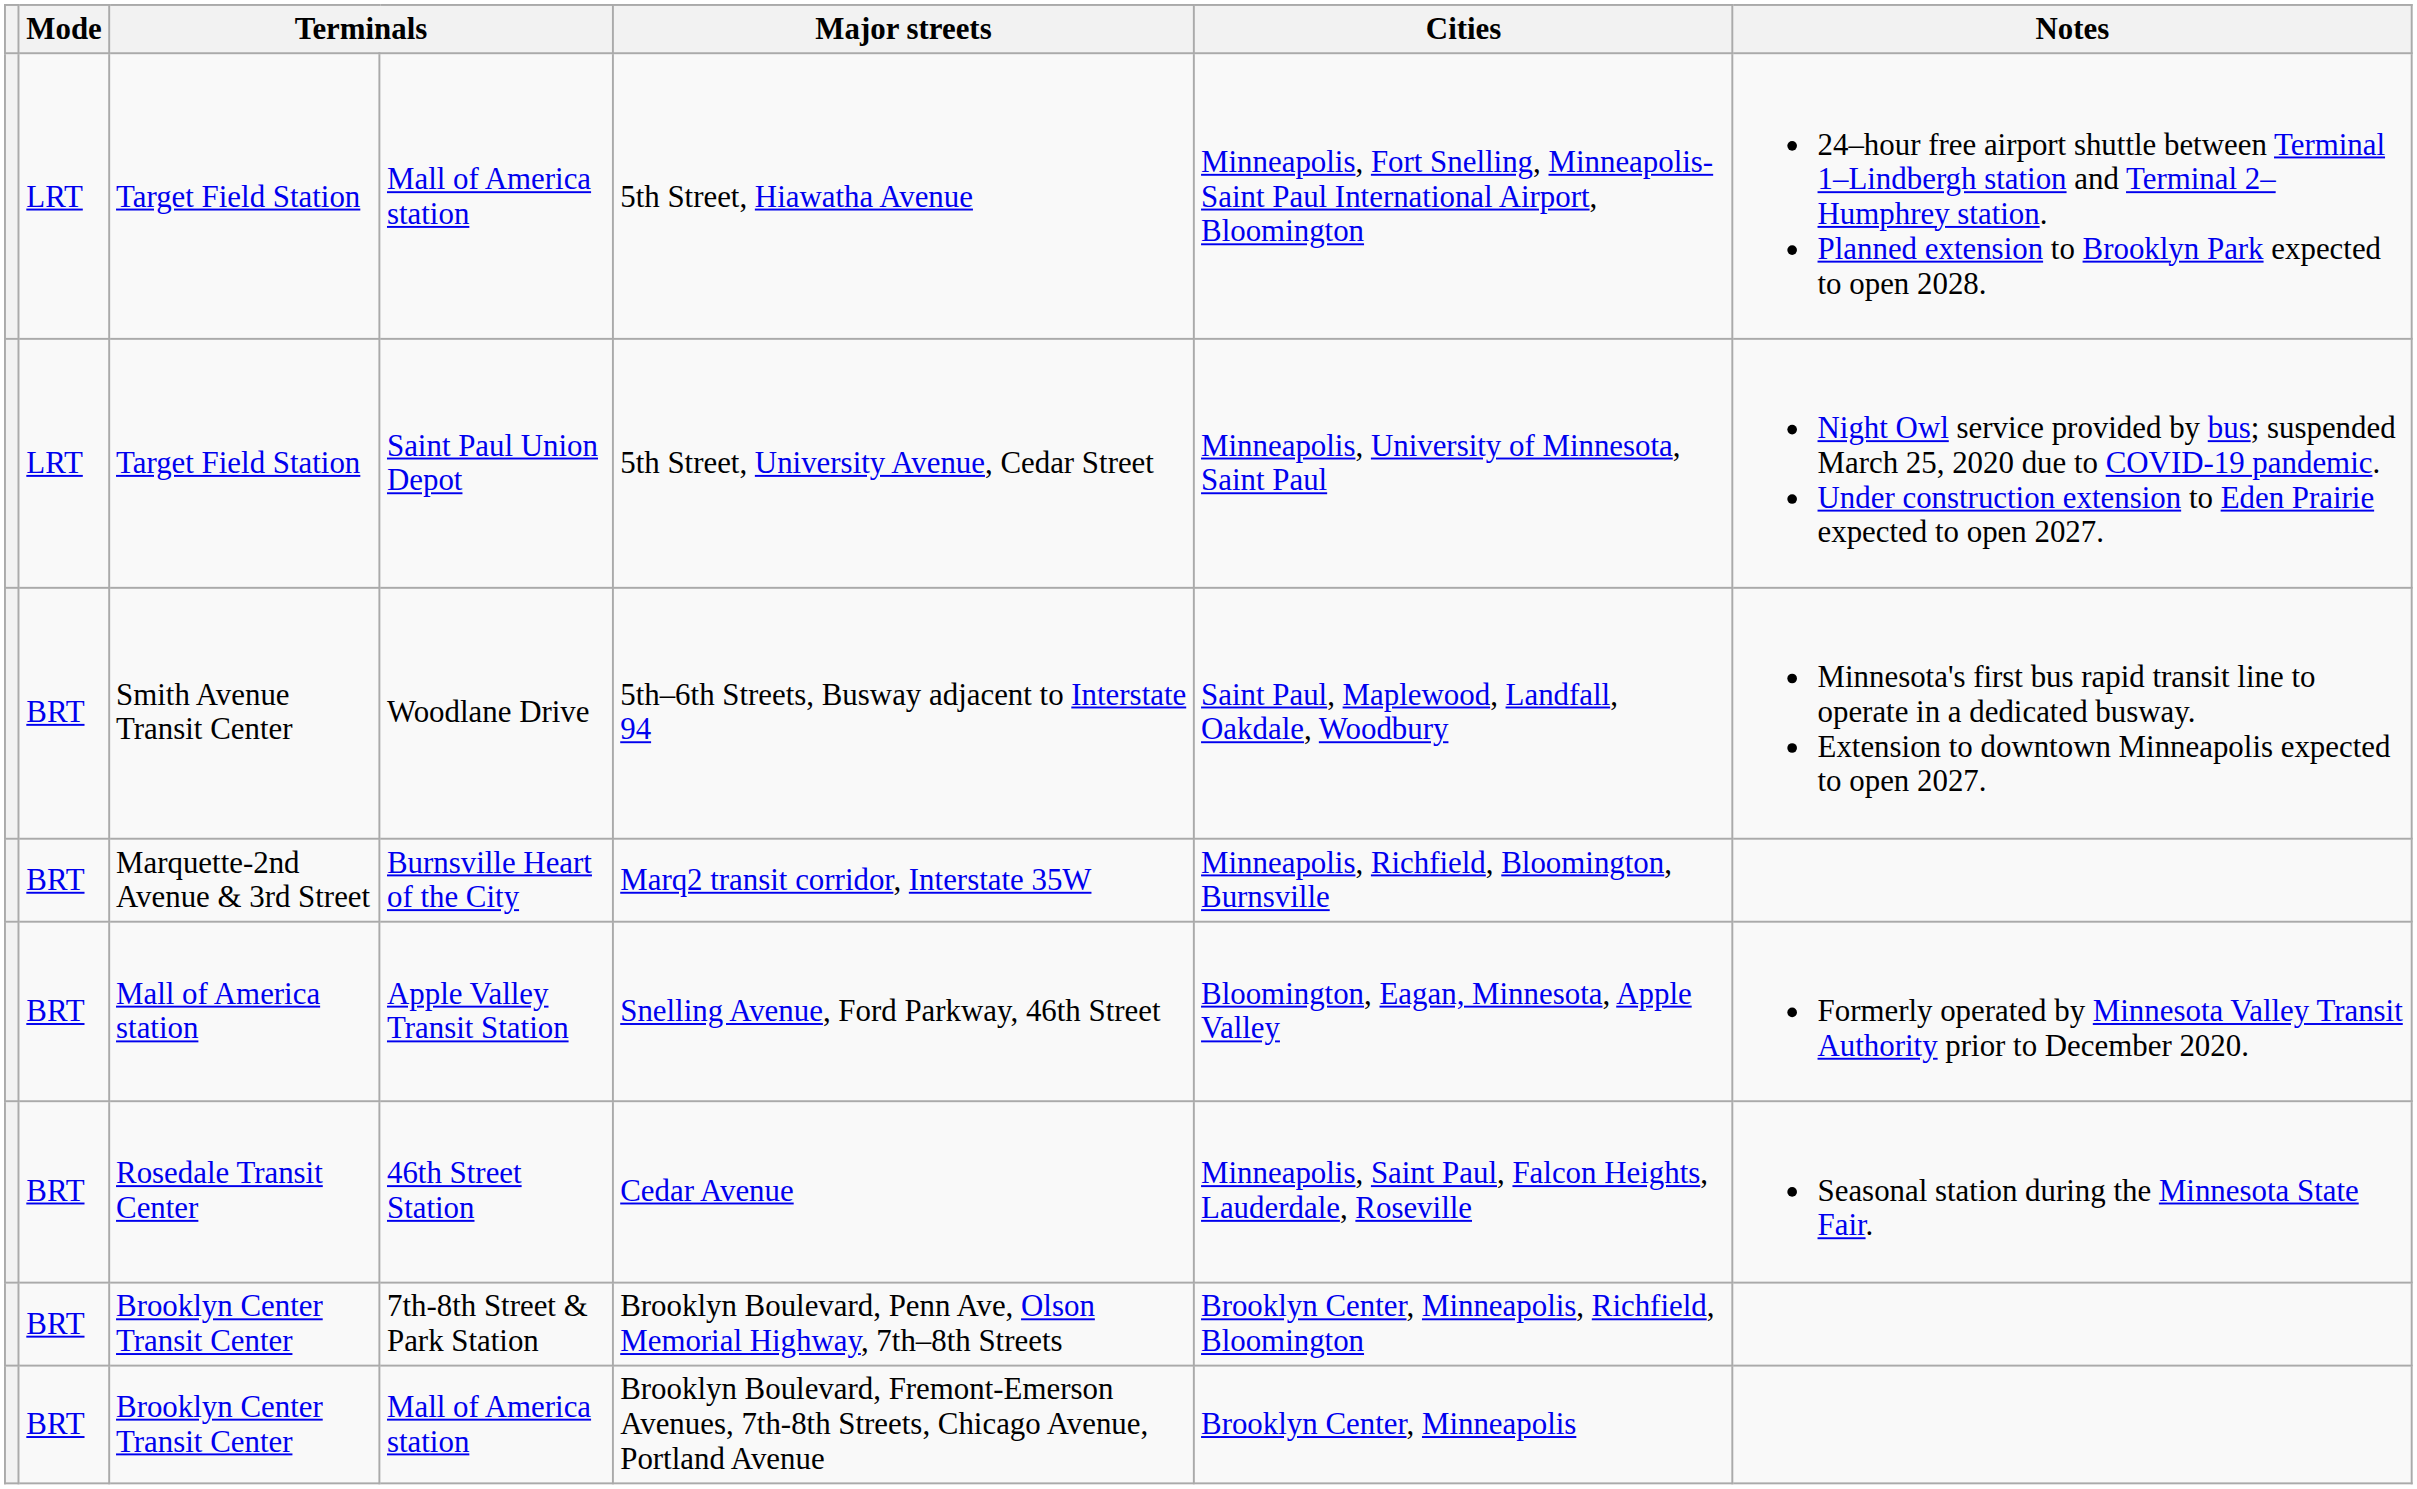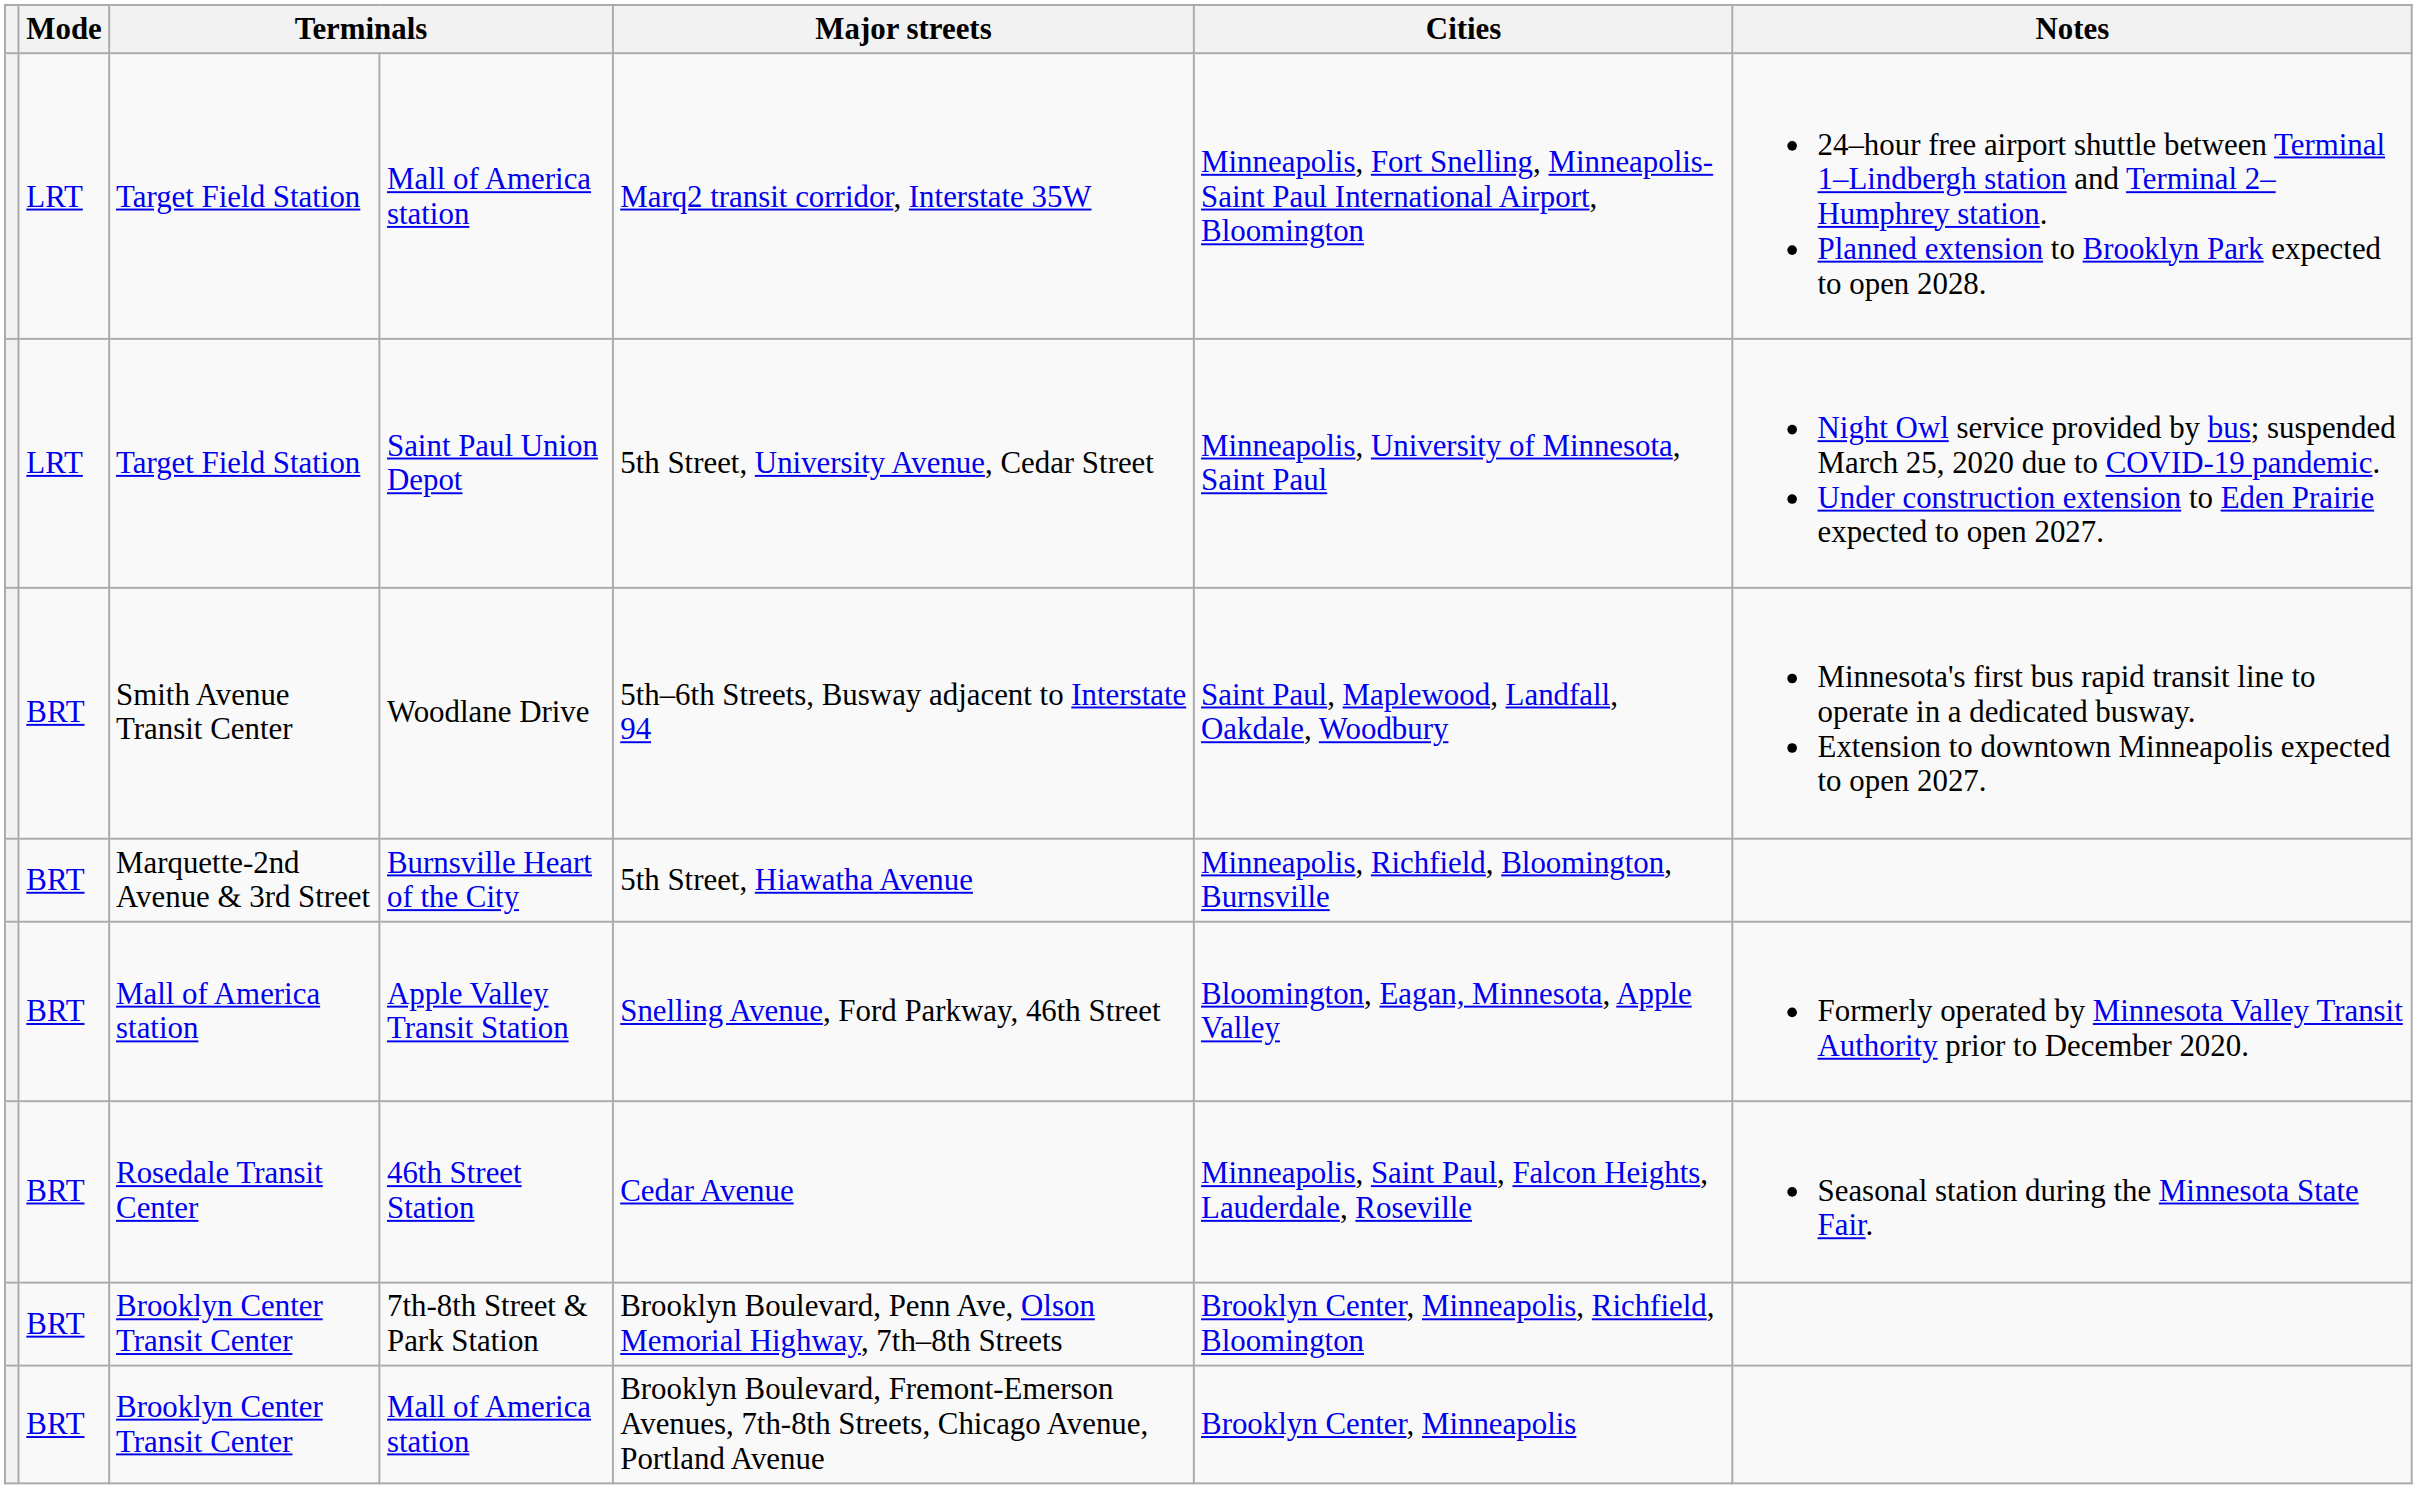 <table class=wikitable>
 <tr>
 <th></th>
 <th>Mode</th>
 <th colspan=2>Terminals</th>
 <th>Major streets</th>
 <th>Cities</th>
 <th>Notes</th>
 </tr>
 <tr>
 <th><em></em></th>
 <td><a href='#'>LRT</a></td>
 <td><a href='#'>Target Field Station</a></td>
 <td><a href='#'>Mall of America station</a></td>
-<td>5th Street, <a href='#'>Hiawatha Avenue</a></td>
+<td><a href='#'>Marq2 transit corridor</a>, <a href='#'>Interstate 35W</a></td>
 <td><a href='#'>Minneapolis</a>, <a href='#'>Fort Snelling</a>, <a href='#'>Minneapolis-Saint Paul International Airport</a>, <a href='#'>Bloomington</a></td>
 <td><br><ul><li>24–hour free airport shuttle between <a href='#'>Terminal 1–Lindbergh station</a> and <a href='#'>Terminal 2–Humphrey station</a>.</li><li><a href='#'>Planned extension</a> to <a href='#'>Brooklyn Park</a> expected to open 2028.</li></ul></td>
 </tr>
 <tr>
 <th><em></em></th>
 <td><a href='#'>LRT</a></td>
 <td><a href='#'>Target Field Station</a></td>
 <td><a href='#'>Saint Paul Union Depot</a></td>
 <td>5th Street, <a href='#'>University Avenue</a>, Cedar Street</td>
 <td><a href='#'>Minneapolis</a>, <a href='#'>University of Minnesota</a>, <a href='#'>Saint Paul</a></td>
 <td><br><ul><li><a href='#'>Night Owl</a> service provided by <a href='#'>bus</a>; suspended March 25, 2020 due to <a href='#'>COVID-19 pandemic</a>.</li><li><a href='#'>Under construction extension</a> to <a href='#'>Eden Prairie</a> expected to open 2027.</li></ul></td>
 </tr>
 <tr>
 <th><em></em></th>
 <td><a href='#'>BRT</a></td>
 <td>Smith Avenue Transit Center</td>
 <td>Woodlane Drive</td>
 <td>5th–6th Streets, Busway adjacent to <a href='#'>Interstate 94</a></td>
 <td><a href='#'>Saint Paul</a>, <a href='#'>Maplewood</a>, <a href='#'>Landfall</a>, <a href='#'>Oakdale</a>, <a href='#'>Woodbury</a></td>
 <td><br><ul><li>Minnesota's first bus rapid transit line to operate in a dedicated busway.</li><li>Extension to downtown Minneapolis expected to open 2027.</li></ul></td>
 </tr>
 <tr>
 <th><em></em></th>
 <td><a href='#'>BRT</a></td>
 <td>Marquette-2nd Avenue & 3rd Street</td>
 <td><a href='#'>Burnsville Heart of the City</a></td>
-<td><a href='#'>Marq2 transit corridor</a>, <a href='#'>Interstate 35W</a></td>
+<td>5th Street, <a href='#'>Hiawatha Avenue</a></td>
 <td><a href='#'>Minneapolis</a>, <a href='#'>Richfield</a>, <a href='#'>Bloomington</a>, <a href='#'>Burnsville</a></td>
 <td></td>
 </tr>
 <tr>
 <th><em></em></th>
 <td><a href='#'>BRT</a></td>
 <td><a href='#'>Mall of America station</a></td>
 <td><a href='#'>Apple Valley Transit Station</a></td>
 <td><a href='#'>Snelling Avenue</a>, Ford Parkway, 46th Street</td>
 <td><a href='#'>Bloomington</a>, <a href='#'>Eagan, Minnesota</a>, <a href='#'>Apple Valley</a></td>
 <td><br><ul><li>Formerly operated by <a href='#'>Minnesota Valley Transit Authority</a> prior to December 2020.</li></ul></td>
 </tr>
 <tr>
 <th><em></em></th>
 <td><a href='#'>BRT</a></td>
 <td><a href='#'>Rosedale Transit Center</a></td>
 <td><a href='#'>46th Street Station</a></td>
 <td><a href='#'>Cedar Avenue</a></td>
 <td><a href='#'>Minneapolis</a>, <a href='#'>Saint Paul</a>, <a href='#'>Falcon Heights</a>, <a href='#'>Lauderdale</a>, <a href='#'>Roseville</a></td>
 <td><br><ul><li>Seasonal station during the <a href='#'>Minnesota State Fair</a>.</li></ul></td>
 </tr>
 <tr>
 <th><em></em></th>
 <td><a href='#'>BRT</a></td>
 <td><a href='#'>Brooklyn Center Transit Center</a></td>
 <td>7th-8th Street & Park Station</td>
 <td>Brooklyn Boulevard, Penn Ave, <a href='#'>Olson Memorial Highway</a>, 7th–8th Streets</td>
 <td><a href='#'>Brooklyn Center</a>, <a href='#'>Minneapolis</a>, <a href='#'>Richfield</a>, <a href='#'>Bloomington</a></td>
 <td></td>
 </tr>
 <tr>
 <th><em></em></th>
 <td><a href='#'>BRT</a></td>
 <td><a href='#'>Brooklyn Center Transit Center</a></td>
 <td><a href='#'>Mall of America station</a></td>
 <td>Brooklyn Boulevard, Fremont-Emerson Avenues, 7th-8th Streets, Chicago Avenue, Portland Avenue</td>
 <td><a href='#'>Brooklyn Center</a>, <a href='#'>Minneapolis</a></td>
 <td></td>
 </tr>
 </table>
